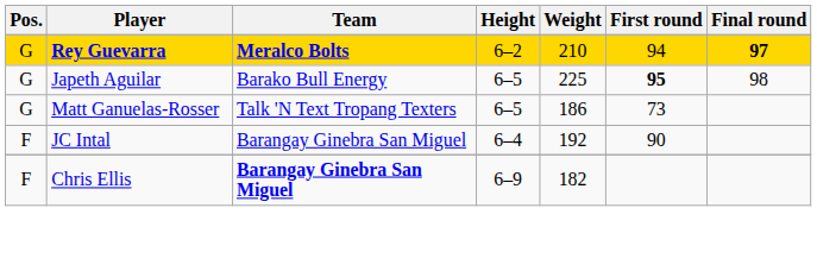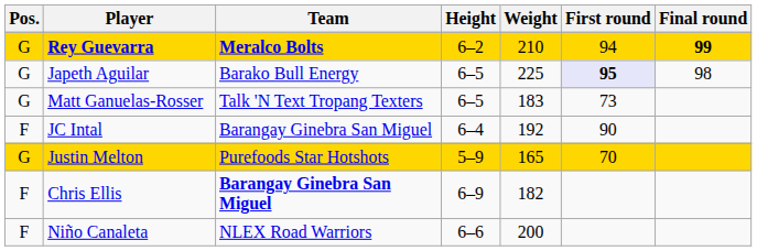 <table class="wikitable">
 <tr>
 <th>Pos.</th>
 <th style="width:150px;">Player</th>
 <th width=200px>Team</th>
 <th>Height</th>
 <th>Weight</th>
 <th>First round</th>
 <th>Final round</th>
 </tr>
 <tr>
 </tr>
 <tr bgcolor=#FFD700>
 <td style="text-align:center">G</td>
 <td><strong><a href='#'>Rey Guevarra</a></strong></td>
 <td><strong><a href='#'>Meralco Bolts</a></strong></td>
 <td align=center>6–2</td>
 <td align=center>210</td>
 <td align=center>94 </td>
-<td style="text-align:center;"><strong>97 </strong></td>
+<td style="text-align:center;"><strong>99 </strong></td>
 </tr>
 <tr>
 <td style="text-align:center">G</td>
 <td><a href='#'>Japeth Aguilar</a></td>
 <td><a href='#'>Barako Bull Energy</a></td>
 <td align=center>6–5</td>
 <td align=center>225</td>
-<td align=center><strong>95 </strong></td>
+<td align=center style="background: lavender;"><strong>95 </strong></td>
 <td style="text-align:center;">98 </td>
 </tr>
 <tr>
 <td style="text-align:center">G</td>
 <td><a href='#'>Matt Ganuelas-Rosser</a></td>
 <td><a href='#'>Talk 'N Text Tropang Texters</a></td>
 <td align=center>6–5</td>
-<td align=center>186</td>
+<td align=center>183</td>
 <td align=center>73 </td>
 <td style="text-align:center;"></td>
 </tr>
 <tr>
 <td style="text-align:center">F</td>
 <td><a href='#'>JC Intal</a></td>
 <td><a href='#'>Barangay Ginebra San Miguel</a></td>
 <td align=center>6–4</td>
 <td align=center>192</td>
 <td align=center>90 </td>
 <td style="text-align:center;"></td>
 </tr>
 <tr>
 </tr>
+<tr bgcolor=#FFD700>
+<td style="text-align:center">G</td>
+<td><a href='#'>Justin Melton</a></td>
+<td><a href='#'>Purefoods Star Hotshots</a></td>
+<td align=center>5–9</td>
+<td align=center>165</td>
+<td align=center>70 </td>
+<td style="text-align:center;"></td>
+</tr>
 <tr>
 <td style="text-align:center">F</td>
 <td><a href='#'>Chris Ellis</a></td>
 <td><strong><a href='#'>Barangay Ginebra San Miguel</a></strong></td>
 <td align=center>6–9</td>
 <td align=center>182</td>
 <td align=center></td>
 <td style="text-align:center;"></td>
 </tr>
+<tr>
+<td style="text-align:center">F</td>
+<td><a href='#'>Niño Canaleta</a></td>
+<td><a href='#'>NLEX Road Warriors</a></td>
+<td align=center>6–6</td>
+<td align=center>200</td>
+<td align=center></td>
+<td style="text-align:center;"></td>
+</tr>
 </table>
